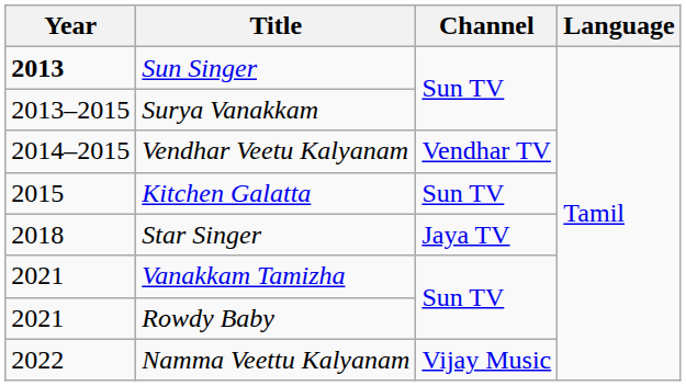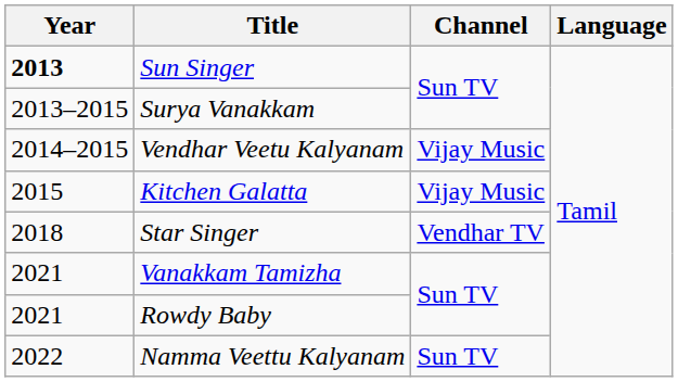 <table class="wikitable">
 <tr>
 <th>Year</th>
 <th>Title</th>
 <th>Channel</th>
 <th>Language</th>
 </tr>
 <tr>
 <td><strong>2013</strong></td>
 <td><em><a href='#'>Sun Singer</a></em></td>
 <td rowspan="2"><a href='#'>Sun TV</a></td>
 <td rowspan="8"><a href='#'>Tamil</a></td>
 </tr>
 <tr>
 <td>2013–2015</td>
 <td><em>Surya Vanakkam</em></td>
 </tr>
 <tr>
 <td>2014–2015</td>
 <td><em>Vendhar Veetu Kalyanam</em></td>
-<td><a href='#'>Vendhar TV</a></td>
+<td><a href='#'>Vijay Music</a></td>
 </tr>
 <tr>
 <td>2015</td>
 <td><em><a href='#'>Kitchen Galatta</a></em></td>
-<td><a href='#'>Sun TV</a></td>
+<td><a href='#'>Vijay Music</a></td>
 </tr>
 <tr>
 <td>2018</td>
 <td><em>Star Singer</em></td>
-<td><a href='#'>Jaya TV</a></td>
+<td><a href='#'>Vendhar TV</a></td>
 </tr>
 <tr>
 <td>2021</td>
 <td><em><a href='#'>Vanakkam Tamizha</a></em></td>
 <td rowspan="2"><a href='#'>Sun TV</a></td>
 </tr>
 <tr>
 <td>2021</td>
 <td><em>Rowdy Baby</em></td>
 </tr>
 <tr>
 <td>2022</td>
 <td><em>Namma Veettu Kalyanam</em></td>
-<td><a href='#'>Vijay Music</a></td>
+<td><a href='#'>Sun TV</a></td>
 </tr>
 </table>
